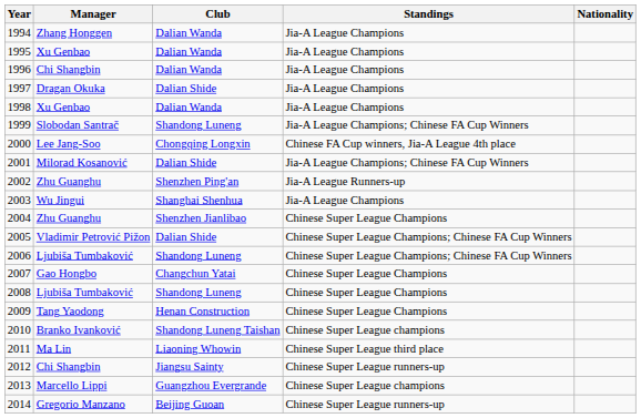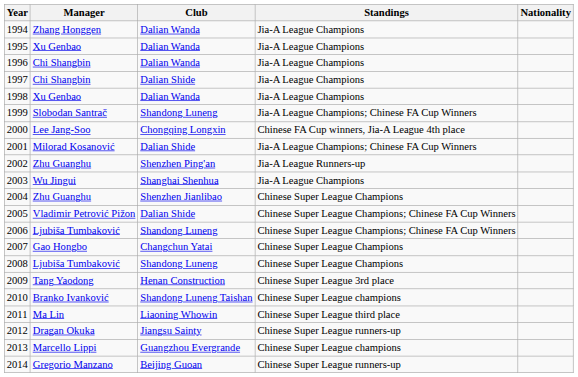 <table class="wikitable">
 <tr>
 <th>Year</th>
 <th>Manager</th>
 <th>Club</th>
 <th>Standings</th>
 <th>Nationality</th>
 </tr>
 <tr>
 <td>1994</td>
 <td><a href='#'>Zhang Honggen</a></td>
 <td><a href='#'>Dalian Wanda</a></td>
 <td>Jia-A League Champions</td>
 <td></td>
 </tr>
 <tr>
 <td>1995</td>
 <td><a href='#'>Xu Genbao</a></td>
 <td><a href='#'>Dalian Wanda</a></td>
 <td>Jia-A League Champions</td>
 <td></td>
 </tr>
 <tr>
 <td>1996</td>
 <td><a href='#'>Chi Shangbin</a></td>
 <td><a href='#'>Dalian Wanda</a></td>
 <td>Jia-A League Champions</td>
 <td></td>
 </tr>
 <tr>
 <td>1997</td>
-<td><a href='#'>Dragan Okuka</a></td>
+<td><a href='#'>Chi Shangbin</a></td>
 <td><a href='#'>Dalian Shide</a></td>
 <td>Jia-A League Champions</td>
 <td></td>
 </tr>
 <tr>
 <td>1998</td>
 <td><a href='#'>Xu Genbao</a></td>
 <td><a href='#'>Dalian Wanda</a></td>
 <td>Jia-A League Champions</td>
 <td></td>
 </tr>
 <tr>
 <td>1999</td>
 <td><a href='#'>Slobodan Santrač</a></td>
 <td><a href='#'>Shandong Luneng</a></td>
 <td>Jia-A League Champions; Chinese FA Cup Winners</td>
 <td></td>
 </tr>
 <tr>
 <td>2000</td>
 <td><a href='#'>Lee Jang-Soo</a></td>
 <td><a href='#'>Chongqing Longxin</a></td>
 <td>Chinese FA Cup winners, Jia-A League 4th place</td>
 <td></td>
 </tr>
 <tr>
 <td>2001</td>
 <td><a href='#'>Milorad Kosanović</a></td>
 <td><a href='#'>Dalian Shide</a></td>
 <td>Jia-A League Champions; Chinese FA Cup Winners</td>
 <td></td>
 </tr>
 <tr>
 <td>2002</td>
 <td><a href='#'>Zhu Guanghu</a></td>
 <td><a href='#'>Shenzhen Ping'an</a></td>
 <td>Jia-A League Runners-up</td>
 <td></td>
 </tr>
 <tr>
 <td>2003</td>
 <td><a href='#'>Wu Jingui</a></td>
 <td><a href='#'>Shanghai Shenhua</a></td>
 <td>Jia-A League Champions</td>
 <td></td>
 </tr>
 <tr>
 <td>2004</td>
 <td><a href='#'>Zhu Guanghu</a></td>
 <td><a href='#'>Shenzhen Jianlibao</a></td>
 <td>Chinese Super League Champions</td>
 <td></td>
 </tr>
 <tr>
 <td>2005</td>
 <td><a href='#'>Vladimir Petrović Pižon</a></td>
 <td><a href='#'>Dalian Shide</a></td>
 <td>Chinese Super League Champions; Chinese FA Cup Winners</td>
 <td></td>
 </tr>
 <tr>
 <td>2006</td>
 <td><a href='#'>Ljubiša Tumbaković</a></td>
 <td><a href='#'>Shandong Luneng</a></td>
 <td>Chinese Super League Champions; Chinese FA Cup Winners</td>
 <td></td>
 </tr>
 <tr>
 <td>2007</td>
 <td><a href='#'>Gao Hongbo</a></td>
 <td><a href='#'>Changchun Yatai</a></td>
 <td>Chinese Super League Champions</td>
 <td></td>
 </tr>
 <tr>
 <td>2008</td>
 <td><a href='#'>Ljubiša Tumbaković</a></td>
 <td><a href='#'>Shandong Luneng</a></td>
 <td>Chinese Super League Champions</td>
 <td></td>
 </tr>
 <tr>
 <td>2009</td>
 <td><a href='#'>Tang Yaodong</a></td>
 <td><a href='#'>Henan Construction</a></td>
-<td>Chinese Super League Champions</td>
+<td>Chinese Super League 3rd place</td>
 <td></td>
 </tr>
 <tr>
 <td>2010</td>
 <td><a href='#'>Branko Ivanković</a></td>
 <td><a href='#'>Shandong Luneng Taishan</a></td>
 <td>Chinese Super League champions</td>
 <td></td>
 </tr>
 <tr>
 <td>2011</td>
 <td><a href='#'>Ma Lin</a></td>
 <td><a href='#'>Liaoning Whowin</a></td>
 <td>Chinese Super League third place</td>
 <td></td>
 </tr>
 <tr>
 <td>2012</td>
-<td><a href='#'>Chi Shangbin</a></td>
+<td><a href='#'>Dragan Okuka</a></td>
 <td><a href='#'>Jiangsu Sainty</a></td>
 <td>Chinese Super League runners-up</td>
 <td></td>
 </tr>
 <tr>
 <td>2013</td>
 <td><a href='#'>Marcello Lippi</a></td>
 <td><a href='#'>Guangzhou Evergrande</a></td>
 <td>Chinese Super League champions</td>
 <td></td>
 </tr>
 <tr>
 <td>2014</td>
 <td><a href='#'>Gregorio Manzano</a></td>
 <td><a href='#'>Beijing Guoan</a></td>
 <td>Chinese Super League runners-up</td>
 <td></td>
 </tr>
 </table>
